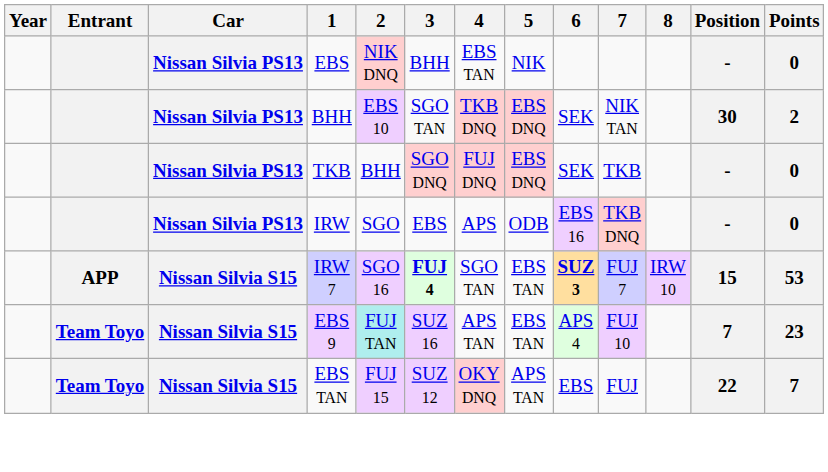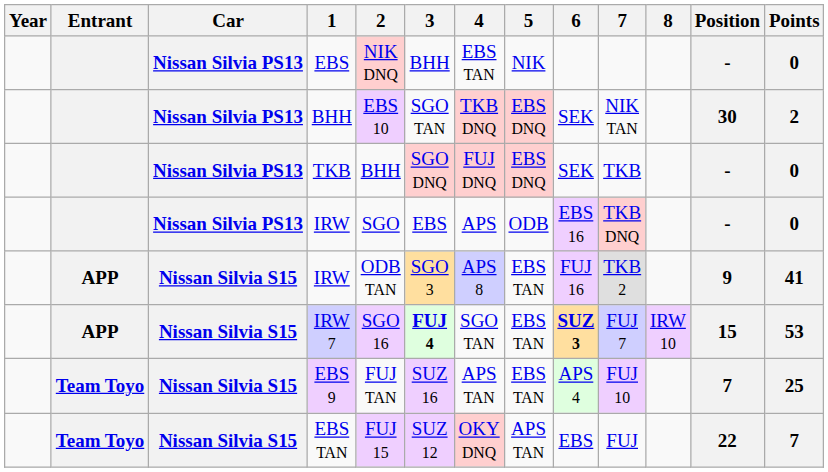 <table class="wikitable" style="text-align:center; font-size:95%">
 <tr>
 <th>Year</th>
 <th>Entrant</th>
 <th>Car</th>
 <th>1</th>
 <th>2</th>
 <th>3</th>
 <th>4</th>
 <th>5</th>
 <th>6</th>
 <th>7</th>
 <th>8</th>
 <th>Position</th>
 <th>Points</th>
 </tr>
 <tr>
 <td></td>
 <th></th>
 <th><a href='#'>Nissan Silvia PS13</a></th>
 <td><a href='#'>EBS</a><br><small></small></td>
 <td style="background:#FFCFCF;"><a href='#'>NIK</a><br><small>DNQ</small></td>
 <td><a href='#'>BHH</a><br><small></small></td>
 <td><a href='#'>EBS</a><br><small>TAN</small></td>
 <td><a href='#'>NIK</a><br><small></small></td>
 <td></td>
 <td></td>
 <td></td>
 <th>-</th>
 <th>0</th>
 </tr>
 <tr>
 <td></td>
 <th></th>
 <th><a href='#'>Nissan Silvia PS13</a></th>
 <td><a href='#'>BHH</a><br><small></small></td>
 <td style="background:#EFCFFF;"><a href='#'>EBS</a><br><small>10</small></td>
 <td><a href='#'>SGO</a><br><small>TAN</small></td>
 <td style="background:#FFCFCF;"><a href='#'>TKB</a><br><small>DNQ</small></td>
 <td style="background:#FFCFCF;"><a href='#'>EBS</a><br><small>DNQ</small></td>
 <td><a href='#'>SEK</a><br><small></small></td>
 <td><a href='#'>NIK</a><br><small>TAN</small></td>
 <td></td>
 <th>30</th>
 <th>2</th>
 </tr>
 <tr>
 <td></td>
 <th></th>
 <th><a href='#'>Nissan Silvia PS13</a></th>
 <td><a href='#'>TKB</a><br><small></small></td>
 <td><a href='#'>BHH</a><br><small></small></td>
 <td style="background:#FFCFCF;"><a href='#'>SGO</a><br><small>DNQ</small></td>
 <td style="background:#FFCFCF;"><a href='#'>FUJ</a><br><small>DNQ</small></td>
 <td style="background:#FFCFCF;"><a href='#'>EBS</a><br><small>DNQ</small></td>
 <td><a href='#'>SEK</a><br><small></small></td>
 <td><a href='#'>TKB</a><br><small></small></td>
 <td></td>
 <th>-</th>
 <th>0</th>
 </tr>
 <tr>
 <td></td>
 <th></th>
 <th><a href='#'>Nissan Silvia PS13</a></th>
 <td><a href='#'>IRW</a><br><small></small></td>
 <td><a href='#'>SGO</a><br><small></small></td>
 <td><a href='#'>EBS</a><br><small></small></td>
 <td><a href='#'>APS</a><br><small></small></td>
 <td><a href='#'>ODB</a><br><small></small></td>
 <td style="background:#EFCFFF;"><a href='#'>EBS</a><br><small>16</small></td>
 <td style="background:#FFCFCF;"><a href='#'>TKB</a><br><small>DNQ</small></td>
 <td></td>
 <th>-</th>
 <th>0</th>
 </tr>
 <tr>
 <td></td>
 <th>APP</th>
 <th><a href='#'>Nissan Silvia S15</a></th>
+<td><a href='#'>IRW</a><br><small></small></td>
+<td><a href='#'>ODB</a><br><small>TAN</small></td>
+<td style="background:#FFDF9F;"><a href='#'>SGO</a><br><small>3</small></td>
+<td style="background:#CFCFFF;"><a href='#'>APS</a><br><small>8</small></td>
+<td><a href='#'>EBS</a><br><small>TAN</small></td>
+<td style="background:#EFCFFF;"><a href='#'>FUJ</a><br><small>16</small></td>
+<td style="background:#DFDFDF;"><a href='#'>TKB</a><br><small>2</small></td>
+<td></td>
+<th>9</th>
+<th>41</th>
+</tr>
+<tr>
+<td></td>
+<th>APP</th>
+<th><a href='#'>Nissan Silvia S15</a></th>
 <td style="background:#CFCFFF;"><a href='#'>IRW</a><br><small>7</small></td>
 <td style="background:#EFCFFF;"><a href='#'>SGO</a><br><small>16</small></td>
 <td style="background:#DFFFDF;"><strong><a href='#'>FUJ</a><br><small><span>4</span></small></strong></td>
 <td><a href='#'>SGO</a><br><small>TAN</small></td>
 <td><a href='#'>EBS</a><br><small>TAN</small></td>
 <td style="background:#FFDF9F;"><strong><a href='#'>SUZ</a><br><small><span>3</span></small></strong></td>
 <td style="background:#CFCFFF;"><a href='#'>FUJ</a><br><small><span>7</span></small></td>
 <td style="background:#EFCFFF;"><a href='#'>IRW</a><br><small><span>10</span></small></td>
 <th>15</th>
 <th>53</th>
 </tr>
 <tr>
 <td></td>
 <th><a href='#'>Team Toyo</a></th>
 <th><a href='#'>Nissan Silvia S15</a></th>
 <td style="background:#EFCFFF;"><a href='#'>EBS</a><br><small><span>9</span></small></td>
-<td style="background: paleturquoise;"><a href='#'>FUJ</a><br><small>TAN</small></td>
+<td><a href='#'>FUJ</a><br><small>TAN</small></td>
 <td style="background:#EFCFFF;"><a href='#'>SUZ</a><br><small>16</small></td>
 <td><a href='#'>APS</a><br><small>TAN</small></td>
 <td><a href='#'>EBS</a><br><small>TAN</small></td>
 <td style="background:#DFFFDF;"><a href='#'>APS</a><br><small><span>4</span></small></td>
 <td style="background:#EFCFFF;"><a href='#'>FUJ</a><br><small>10</small></td>
 <td></td>
 <th>7</th>
-<th>23</th>
+<th>25</th>
 </tr>
 <tr>
 <td></td>
 <th><a href='#'>Team Toyo</a></th>
 <th><a href='#'>Nissan Silvia S15</a></th>
 <td><a href='#'>EBS</a><br><small>TAN</small></td>
 <td style="background:#EFCFFF;"><a href='#'>FUJ</a><br><small>15</small></td>
 <td style="background:#EFCFFF;"><a href='#'>SUZ</a><br><small>12</small></td>
 <td style="background:#FFCFCF;"><a href='#'>OKY</a><br><small>DNQ</small></td>
 <td><a href='#'>APS</a><br><small>TAN</small></td>
 <td><a href='#'>EBS</a><br><small></small></td>
 <td><a href='#'>FUJ</a><br><small></small></td>
 <td></td>
 <th>22</th>
 <th>7</th>
 </tr>
 </table>
